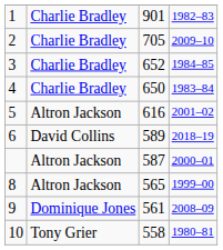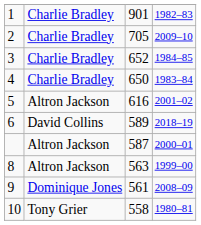 <table class="wikitable">
 <tr>
 </tr>
 <tr>
 <td>1</td>
 <td><a href='#'>Charlie Bradley</a></td>
 <td>901</td>
 <td style="font-size:80%;"><a href='#'>1982–83</a></td>
 </tr>
 <tr>
 <td>2</td>
 <td><a href='#'>Charlie Bradley</a></td>
 <td>705</td>
 <td style="font-size:80%;"><a href='#'>2009–10</a></td>
 </tr>
 <tr>
 <td>3</td>
 <td><a href='#'>Charlie Bradley</a></td>
 <td>652</td>
 <td style="font-size:80%;"><a href='#'>1984–85</a></td>
 </tr>
 <tr>
 <td>4</td>
 <td><a href='#'>Charlie Bradley</a></td>
 <td>650</td>
 <td style="font-size:80%;"><a href='#'>1983–84</a></td>
 </tr>
 <tr>
 <td>5</td>
 <td>Altron Jackson</td>
 <td>616</td>
 <td style="font-size:80%;"><a href='#'>2001–02</a></td>
 </tr>
 <tr>
 <td>6</td>
 <td>David Collins</td>
 <td>589</td>
 <td style="font-size:80%;"><a href='#'>2018–19</a></td>
 </tr>
 <tr>
 <td></td>
 <td>Altron Jackson</td>
 <td>587</td>
 <td style="font-size:80%;"><a href='#'>2000–01</a></td>
 </tr>
 <tr>
 <td>8</td>
 <td>Altron Jackson</td>
-<td>565</td>
+<td>563</td>
 <td style="font-size:80%;"><a href='#'>1999–00</a></td>
 </tr>
 <tr>
 <td>9</td>
 <td><a href='#'>Dominique Jones</a></td>
 <td>561</td>
 <td style="font-size:80%;"><a href='#'>2008–09</a></td>
 </tr>
 <tr>
 <td>10</td>
 <td>Tony Grier</td>
 <td>558</td>
 <td style="font-size:80%;"><a href='#'>1980–81</a></td>
 </tr>
 </table>
